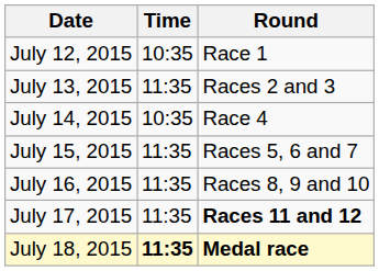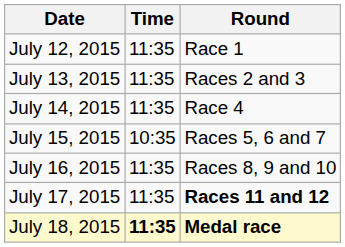 <table class="wikitable">
 <tr>
 <th>Date</th>
 <th>Time</th>
 <th>Round</th>
 </tr>
 <tr>
 <td>July 12, 2015</td>
-<td>10:35</td>
+<td>11:35</td>
 <td>Race 1</td>
 </tr>
 <tr>
 <td>July 13, 2015</td>
 <td>11:35</td>
 <td>Races 2 and 3</td>
 </tr>
 <tr>
 <td>July 14, 2015</td>
-<td>10:35</td>
+<td>11:35</td>
 <td>Race 4</td>
 </tr>
 <tr>
 <td>July 15, 2015</td>
-<td>11:35</td>
+<td>10:35</td>
 <td>Races 5, 6 and 7</td>
 </tr>
 <tr>
 <td>July 16, 2015</td>
 <td>11:35</td>
 <td>Races 8, 9 and 10</td>
 </tr>
 <tr>
 <td>July 17, 2015</td>
 <td>11:35</td>
 <td><strong>Races 11 and 12</strong></td>
 </tr>
 <tr style=background:lemonchiffon>
 <td>July 18, 2015</td>
 <td><strong>11:35</strong></td>
 <td><strong>Medal race</strong></td>
 </tr>
 </table>
